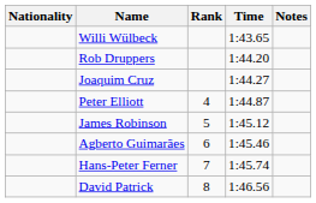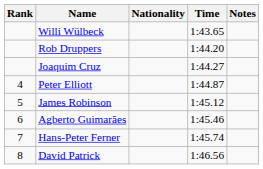 <table class="wikitable sortable" style="text-align:center">
 <tr>
+<th>Rank</th>
+<th>Name</th>
 <th>Nationality</th>
-<th>Name</th>
-<th>Rank</th>
 <th>Time</th>
 <th>Notes</th>
 </tr>
 <tr>
+<td align="center"></td>
+<td align=left><a href='#'>Willi Wülbeck</a></td>
 <td align=left></td>
-<td align=left><a href='#'>Willi Wülbeck</a></td>
-<td align="center"></td>
 <td align="center">1:43.65</td>
 <td></td>
 </tr>
 <tr>
+<td align="center"></td>
+<td align=left><a href='#'>Rob Druppers</a></td>
 <td align=left></td>
-<td align=left><a href='#'>Rob Druppers</a></td>
-<td align="center"></td>
 <td align="center">1:44.20</td>
 <td></td>
 </tr>
 <tr>
+<td align="center"></td>
+<td align=left><a href='#'>Joaquim Cruz</a></td>
 <td align=left></td>
-<td align=left><a href='#'>Joaquim Cruz</a></td>
-<td align="center"></td>
 <td align="center">1:44.27</td>
 <td></td>
 </tr>
 <tr>
+<td align="center">4</td>
+<td align=left><a href='#'>Peter Elliott</a></td>
 <td align=left></td>
-<td align=left><a href='#'>Peter Elliott</a></td>
-<td align="center">4</td>
 <td align="center">1:44.87</td>
 <td></td>
 </tr>
 <tr>
+<td align="center">5</td>
+<td align=left><a href='#'>James Robinson</a></td>
 <td align=left></td>
-<td align=left><a href='#'>James Robinson</a></td>
-<td align="center">5</td>
 <td align="center">1:45.12</td>
 <td></td>
 </tr>
 <tr>
+<td align="center">6</td>
+<td align=left><a href='#'>Agberto Guimarães</a></td>
 <td align=left></td>
-<td align=left><a href='#'>Agberto Guimarães</a></td>
-<td align="center">6</td>
 <td align="center">1:45.46</td>
 <td></td>
 </tr>
 <tr>
+<td align="center">7</td>
+<td align=left><a href='#'>Hans-Peter Ferner</a></td>
 <td align=left></td>
-<td align=left><a href='#'>Hans-Peter Ferner</a></td>
-<td align="center">7</td>
 <td align="center">1:45.74</td>
 <td></td>
 </tr>
 <tr>
+<td align="center">8</td>
+<td align=left><a href='#'>David Patrick</a></td>
 <td align=left></td>
-<td align=left><a href='#'>David Patrick</a></td>
-<td align="center">8</td>
 <td align="center">1:46.56</td>
 <td></td>
 </tr>
 </table>
